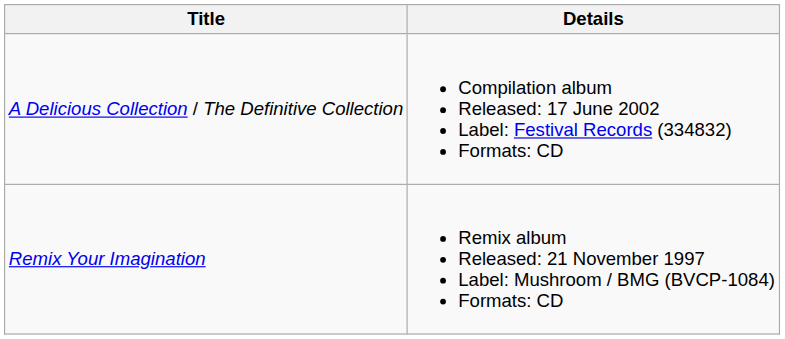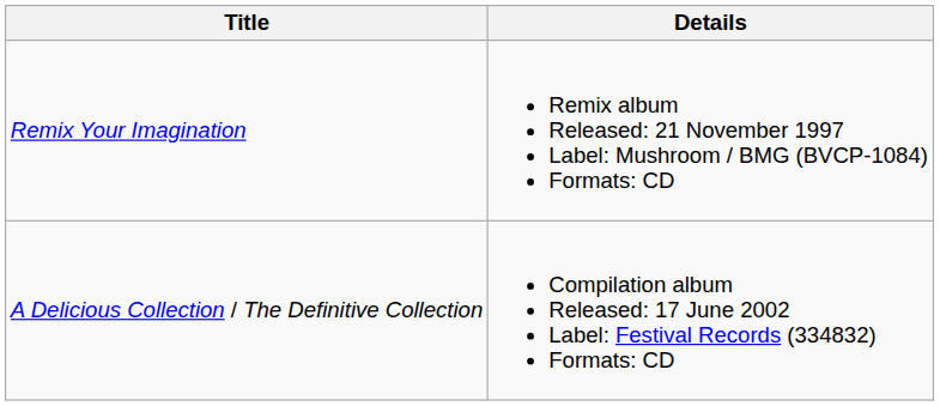 <table class="wikitable">
 <tr>
 <th>Title</th>
 <th>Details</th>
 </tr>
 <tr>
+<td><em><a href='#'>Remix Your Imagination</a></em></td>
+<td><br><ul><li>Remix album</li><li>Released: 21 November 1997</li><li>Label: Mushroom / BMG (BVCP-1084)</li><li>Formats: CD</li></ul></td>
+</tr>
+<tr>
 <td><em><a href='#'>A Delicious Collection</a></em> / <em>The Definitive Collection</em></td>
 <td><br><ul><li>Compilation album</li><li>Released: 17 June 2002</li><li>Label: <a href='#'>Festival Records</a> (334832)</li><li>Formats: CD</li></ul></td>
 </tr>
-<tr>
-<td><em><a href='#'>Remix Your Imagination</a></em></td>
-<td><br><ul><li>Remix album</li><li>Released: 21 November 1997</li><li>Label: Mushroom / BMG (BVCP-1084)</li><li>Formats: CD</li></ul></td>
-</tr>
 </table>
